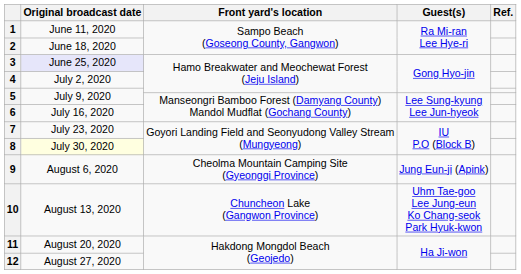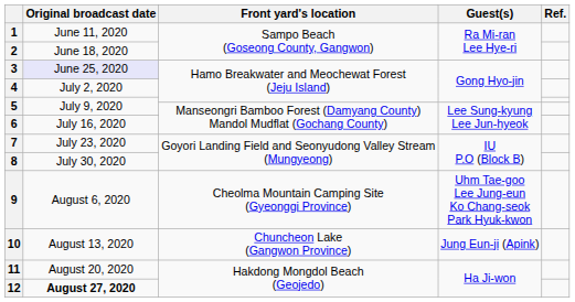 <table class="wikitable" style="text-align:center">
 <tr>
 <th></th>
 <th>Original broadcast date</th>
 <th>Front yard's location</th>
 <th>Guest(s)</th>
 <th>Ref.</th>
 </tr>
 <tr>
 <th>1</th>
 <td>June 11, 2020</td>
 <td rowspan="2">Sampo Beach<br>(<a href='#'>Goseong County, Gangwon</a>)</td>
 <td rowspan="2"><a href='#'>Ra Mi-ran</a><br><a href='#'>Lee Hye-ri</a></td>
 <td></td>
 </tr>
 <tr>
 <th>2</th>
 <td>June 18, 2020</td>
 <td></td>
 </tr>
 <tr>
 <th>3</th>
 <td style="background: lavender;">June 25, 2020</td>
 <td rowspan="3">Hamo Breakwater and Meochewat Forest<br>(<a href='#'>Jeju Island</a>)</td>
 <td rowspan="3"><a href='#'>Gong Hyo-jin</a></td>
 <td></td>
 </tr>
 <tr>
 <th>4</th>
 <td>July 2, 2020</td>
 <td></td>
 </tr>
 <tr>
 <th rowspan="2">5</th>
 <td rowspan="2">July 9, 2020</td>
 <td></td>
 </tr>
 <tr>
 <td rowspan="2">Manseongri Bamboo Forest (<a href='#'>Damyang County</a>)<br>Mandol Mudflat (<a href='#'>Gochang County</a>)</td>
 <td rowspan="2"><a href='#'>Lee Sung-kyung</a><br><a href='#'>Lee Jun-hyeok</a></td>
 <td></td>
 </tr>
 <tr>
 <th>6</th>
 <td>July 16, 2020</td>
 <td></td>
 </tr>
 <tr>
 <th>7</th>
 <td>July 23, 2020</td>
 <td rowspan="2">Goyori Landing Field and Seonyudong Valley Stream<br>(<a href='#'>Mungyeong</a>)</td>
 <td rowspan="2"><a href='#'>IU</a><br><a href='#'>P.O</a> (<a href='#'>Block B</a>)</td>
 <td></td>
 </tr>
 <tr>
 <th>8</th>
-<td style="background: lightyellow;">July 30, 2020</td>
+<td>July 30, 2020</td>
 <td></td>
 </tr>
 <tr>
 <th>9</th>
 <td>August 6, 2020</td>
 <td>Cheolma Mountain Camping Site<br>(<a href='#'>Gyeonggi Province</a>)</td>
-<td><a href='#'>Jung Eun-ji</a> (<a href='#'>Apink</a>)</td>
+<td><a href='#'>Uhm Tae-goo</a><br><a href='#'>Lee Jung-eun</a><br><a href='#'>Ko Chang-seok</a><br><a href='#'>Park Hyuk-kwon</a></td>
 <td></td>
 </tr>
 <tr>
 <th>10</th>
 <td>August 13, 2020</td>
 <td><a href='#'>Chuncheon</a> Lake<br>(<a href='#'>Gangwon Province</a>)</td>
-<td><a href='#'>Uhm Tae-goo</a><br><a href='#'>Lee Jung-eun</a><br><a href='#'>Ko Chang-seok</a><br><a href='#'>Park Hyuk-kwon</a></td>
+<td><a href='#'>Jung Eun-ji</a> (<a href='#'>Apink</a>)</td>
 <td></td>
 </tr>
 <tr>
 <th>11</th>
 <td>August 20, 2020</td>
 <td rowspan="2">Hakdong Mongdol Beach<br>(<a href='#'>Geojedo</a>)</td>
 <td rowspan="2"><a href='#'>Ha Ji-won</a></td>
 <td></td>
 </tr>
 <tr>
 <th>12</th>
-<td>August 27, 2020</td>
+<td><strong>August 27, 2020</strong></td>
 <td></td>
 </tr>
 </table>
